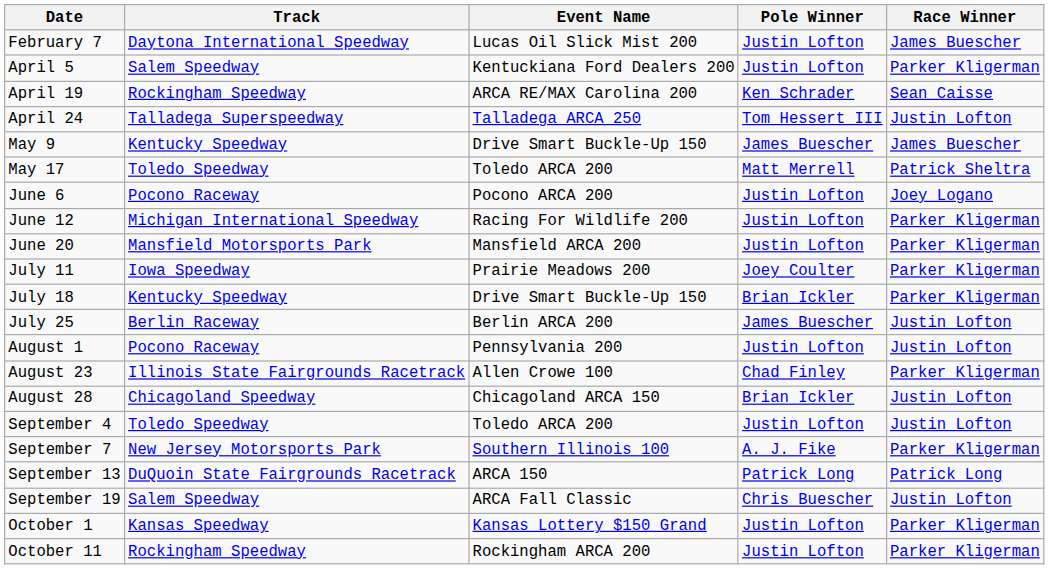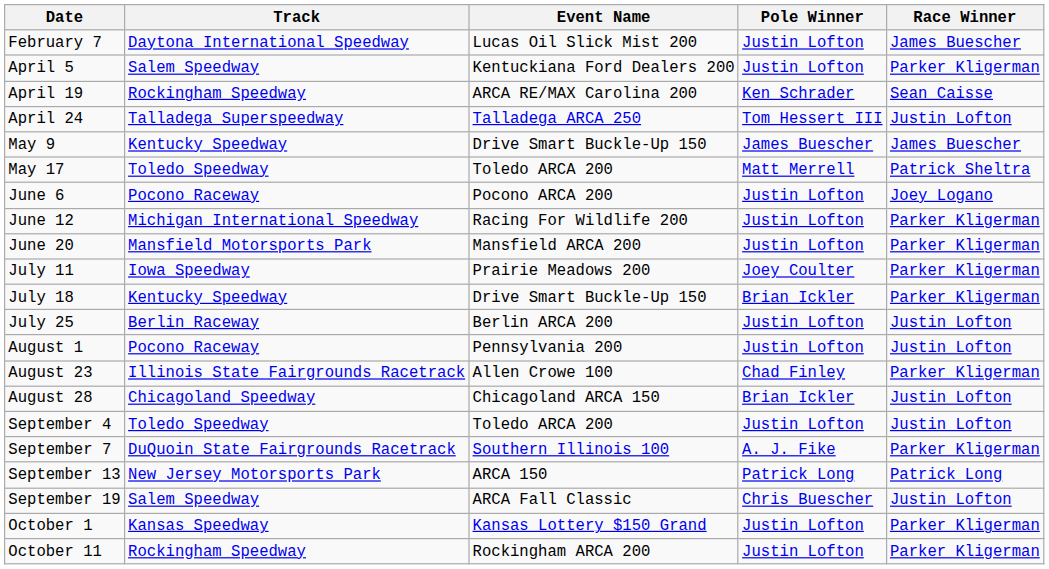 <table class="wikitable">
 <tr>
 <th>Date</th>
 <th>Track</th>
 <th>Event Name</th>
 <th>Pole Winner</th>
 <th>Race Winner</th>
 </tr>
 <tr>
 <td>February 7</td>
 <td><a href='#'>Daytona International Speedway</a></td>
 <td>Lucas Oil Slick Mist 200</td>
 <td><a href='#'>Justin Lofton</a></td>
 <td><a href='#'>James Buescher</a></td>
 </tr>
 <tr>
 <td>April 5</td>
 <td><a href='#'>Salem Speedway</a></td>
 <td>Kentuckiana Ford Dealers 200</td>
 <td><a href='#'>Justin Lofton</a></td>
 <td><a href='#'>Parker Kligerman</a></td>
 </tr>
 <tr>
 <td>April 19</td>
 <td><a href='#'>Rockingham Speedway</a></td>
 <td>ARCA RE/MAX Carolina 200</td>
 <td><a href='#'>Ken Schrader</a></td>
 <td><a href='#'>Sean Caisse</a></td>
 </tr>
 <tr>
 <td>April 24</td>
 <td><a href='#'>Talladega Superspeedway</a></td>
 <td><a href='#'>Talladega ARCA 250</a></td>
 <td><a href='#'>Tom Hessert III</a></td>
 <td><a href='#'>Justin Lofton</a></td>
 </tr>
 <tr>
 <td>May 9</td>
 <td><a href='#'>Kentucky Speedway</a></td>
 <td>Drive Smart Buckle-Up 150</td>
 <td><a href='#'>James Buescher</a></td>
 <td><a href='#'>James Buescher</a></td>
 </tr>
 <tr>
 <td>May 17</td>
 <td><a href='#'>Toledo Speedway</a></td>
 <td>Toledo ARCA 200</td>
 <td><a href='#'>Matt Merrell</a></td>
 <td><a href='#'>Patrick Sheltra</a></td>
 </tr>
 <tr>
 <td>June 6</td>
 <td><a href='#'>Pocono Raceway</a></td>
 <td>Pocono ARCA 200</td>
 <td><a href='#'>Justin Lofton</a></td>
 <td><a href='#'>Joey Logano</a></td>
 </tr>
 <tr>
 <td>June 12</td>
 <td><a href='#'>Michigan International Speedway</a></td>
 <td>Racing For Wildlife 200</td>
 <td><a href='#'>Justin Lofton</a></td>
 <td><a href='#'>Parker Kligerman</a></td>
 </tr>
 <tr>
 <td>June 20</td>
 <td><a href='#'>Mansfield Motorsports Park</a></td>
 <td>Mansfield ARCA 200</td>
 <td><a href='#'>Justin Lofton</a></td>
 <td><a href='#'>Parker Kligerman</a></td>
 </tr>
 <tr>
 <td>July 11</td>
 <td><a href='#'>Iowa Speedway</a></td>
 <td>Prairie Meadows 200</td>
 <td><a href='#'>Joey Coulter</a></td>
 <td><a href='#'>Parker Kligerman</a></td>
 </tr>
 <tr>
 <td>July 18</td>
 <td><a href='#'>Kentucky Speedway</a></td>
 <td>Drive Smart Buckle-Up 150</td>
 <td><a href='#'>Brian Ickler</a></td>
 <td><a href='#'>Parker Kligerman</a></td>
 </tr>
 <tr>
 <td>July 25</td>
 <td><a href='#'>Berlin Raceway</a></td>
 <td>Berlin ARCA 200</td>
-<td><a href='#'>James Buescher</a></td>
+<td><a href='#'>Justin Lofton</a></td>
 <td><a href='#'>Justin Lofton</a></td>
 </tr>
 <tr>
 <td>August 1</td>
 <td><a href='#'>Pocono Raceway</a></td>
 <td>Pennsylvania 200</td>
 <td><a href='#'>Justin Lofton</a></td>
 <td><a href='#'>Justin Lofton</a></td>
 </tr>
 <tr>
 <td>August 23</td>
 <td><a href='#'>Illinois State Fairgrounds Racetrack</a></td>
 <td>Allen Crowe 100</td>
 <td><a href='#'>Chad Finley</a></td>
 <td><a href='#'>Parker Kligerman</a></td>
 </tr>
 <tr>
 <td>August 28</td>
 <td><a href='#'>Chicagoland Speedway</a></td>
 <td>Chicagoland ARCA 150</td>
 <td><a href='#'>Brian Ickler</a></td>
 <td><a href='#'>Justin Lofton</a></td>
 </tr>
 <tr>
 <td>September 4</td>
 <td><a href='#'>Toledo Speedway</a></td>
 <td>Toledo ARCA 200</td>
 <td><a href='#'>Justin Lofton</a></td>
 <td><a href='#'>Justin Lofton</a></td>
 </tr>
 <tr>
 <td>September 7</td>
-<td><a href='#'>New Jersey Motorsports Park</a></td>
+<td><a href='#'>DuQuoin State Fairgrounds Racetrack</a></td>
 <td><a href='#'>Southern Illinois 100</a></td>
 <td><a href='#'>A. J. Fike</a></td>
 <td><a href='#'>Parker Kligerman</a></td>
 </tr>
 <tr>
 <td>September 13</td>
-<td><a href='#'>DuQuoin State Fairgrounds Racetrack</a></td>
+<td><a href='#'>New Jersey Motorsports Park</a></td>
 <td>ARCA 150</td>
 <td><a href='#'>Patrick Long</a></td>
 <td><a href='#'>Patrick Long</a></td>
 </tr>
 <tr>
 <td>September 19</td>
 <td><a href='#'>Salem Speedway</a></td>
 <td>ARCA Fall Classic</td>
 <td><a href='#'>Chris Buescher</a></td>
 <td><a href='#'>Justin Lofton</a></td>
 </tr>
 <tr>
 <td>October 1</td>
 <td><a href='#'>Kansas Speedway</a></td>
 <td><a href='#'>Kansas Lottery $150 Grand</a></td>
 <td><a href='#'>Justin Lofton</a></td>
 <td><a href='#'>Parker Kligerman</a></td>
 </tr>
 <tr>
 <td>October 11</td>
 <td><a href='#'>Rockingham Speedway</a></td>
 <td>Rockingham ARCA 200</td>
 <td><a href='#'>Justin Lofton</a></td>
 <td><a href='#'>Parker Kligerman</a></td>
 </tr>
 </table>
